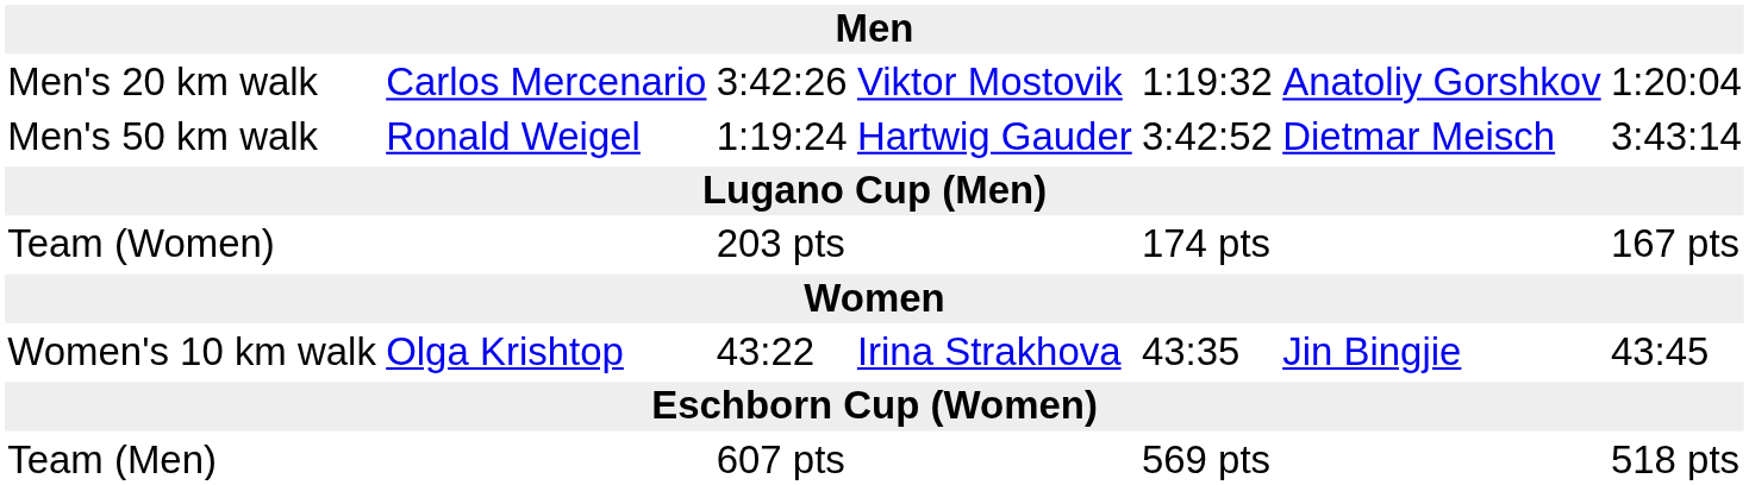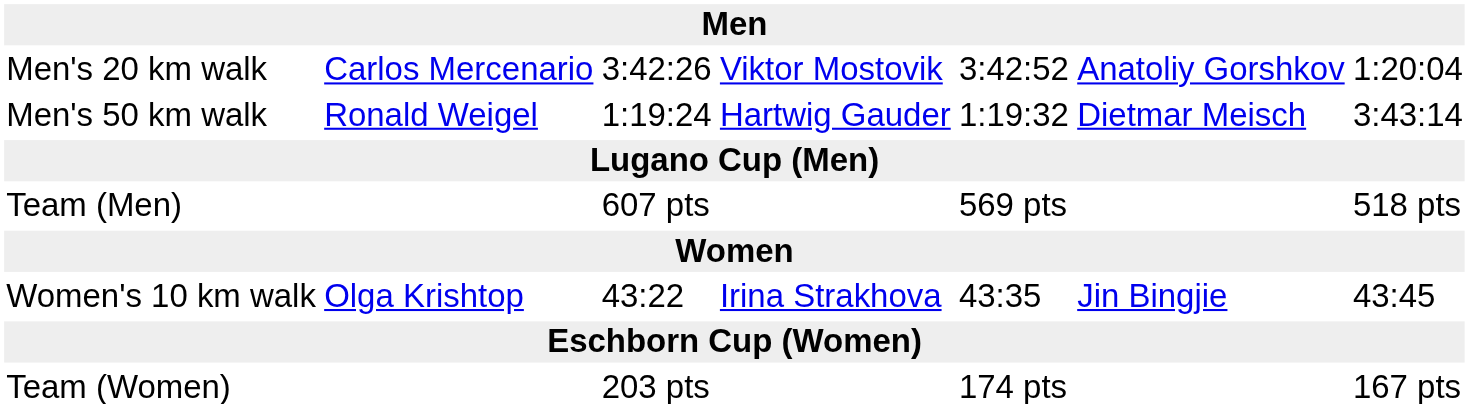 <table>
 <tr>
 <td colspan=7 bgcolor=#eeeeee style=text-align:center;><strong>Men</strong></td>
 </tr>
 <tr>
 <td>Men's 20 km walk</td>
 <td><a href='#'>Carlos Mercenario</a><br></td>
 <td>3:42:26</td>
 <td><a href='#'>Viktor Mostovik</a><br></td>
-<td>1:19:32</td>
+<td>3:42:52</td>
 <td><a href='#'>Anatoliy Gorshkov</a><br></td>
 <td>1:20:04</td>
 </tr>
 <tr>
 <td>Men's 50 km walk</td>
 <td><a href='#'>Ronald Weigel</a><br></td>
 <td>1:19:24</td>
 <td><a href='#'>Hartwig Gauder</a><br></td>
-<td>3:42:52</td>
+<td>1:19:32</td>
 <td><a href='#'>Dietmar Meisch</a><br></td>
 <td>3:43:14</td>
 </tr>
 <tr>
 <td colspan=7 bgcolor=#eeeeee style=text-align:center;><strong>Lugano Cup (Men)</strong></td>
 </tr>
 <tr>
-<td>Team (Women)</td>
+<td>Team (Men)</td>
 <td></td>
-<td>203 pts</td>
+<td>607 pts</td>
 <td></td>
-<td>174 pts</td>
+<td>569 pts</td>
 <td></td>
-<td>167 pts</td>
+<td>518 pts</td>
 </tr>
 <tr>
 <td colspan=7 bgcolor=#eeeeee style=text-align:center;><strong>Women</strong></td>
 </tr>
 <tr>
 <td>Women's 10 km walk</td>
 <td><a href='#'>Olga Krishtop</a><br></td>
 <td>43:22</td>
 <td><a href='#'>Irina Strakhova</a><br></td>
 <td>43:35</td>
 <td><a href='#'>Jin Bingjie</a><br></td>
 <td>43:45</td>
 </tr>
 <tr>
 <td colspan=7 bgcolor=#eeeeee style=text-align:center;><strong>Eschborn Cup (Women)</strong></td>
 </tr>
 <tr>
-<td>Team (Men)</td>
+<td>Team (Women)</td>
 <td></td>
-<td>607 pts</td>
+<td>203 pts</td>
 <td></td>
-<td>569 pts</td>
+<td>174 pts</td>
 <td></td>
-<td>518 pts</td>
+<td>167 pts</td>
 </tr>
 </table>
